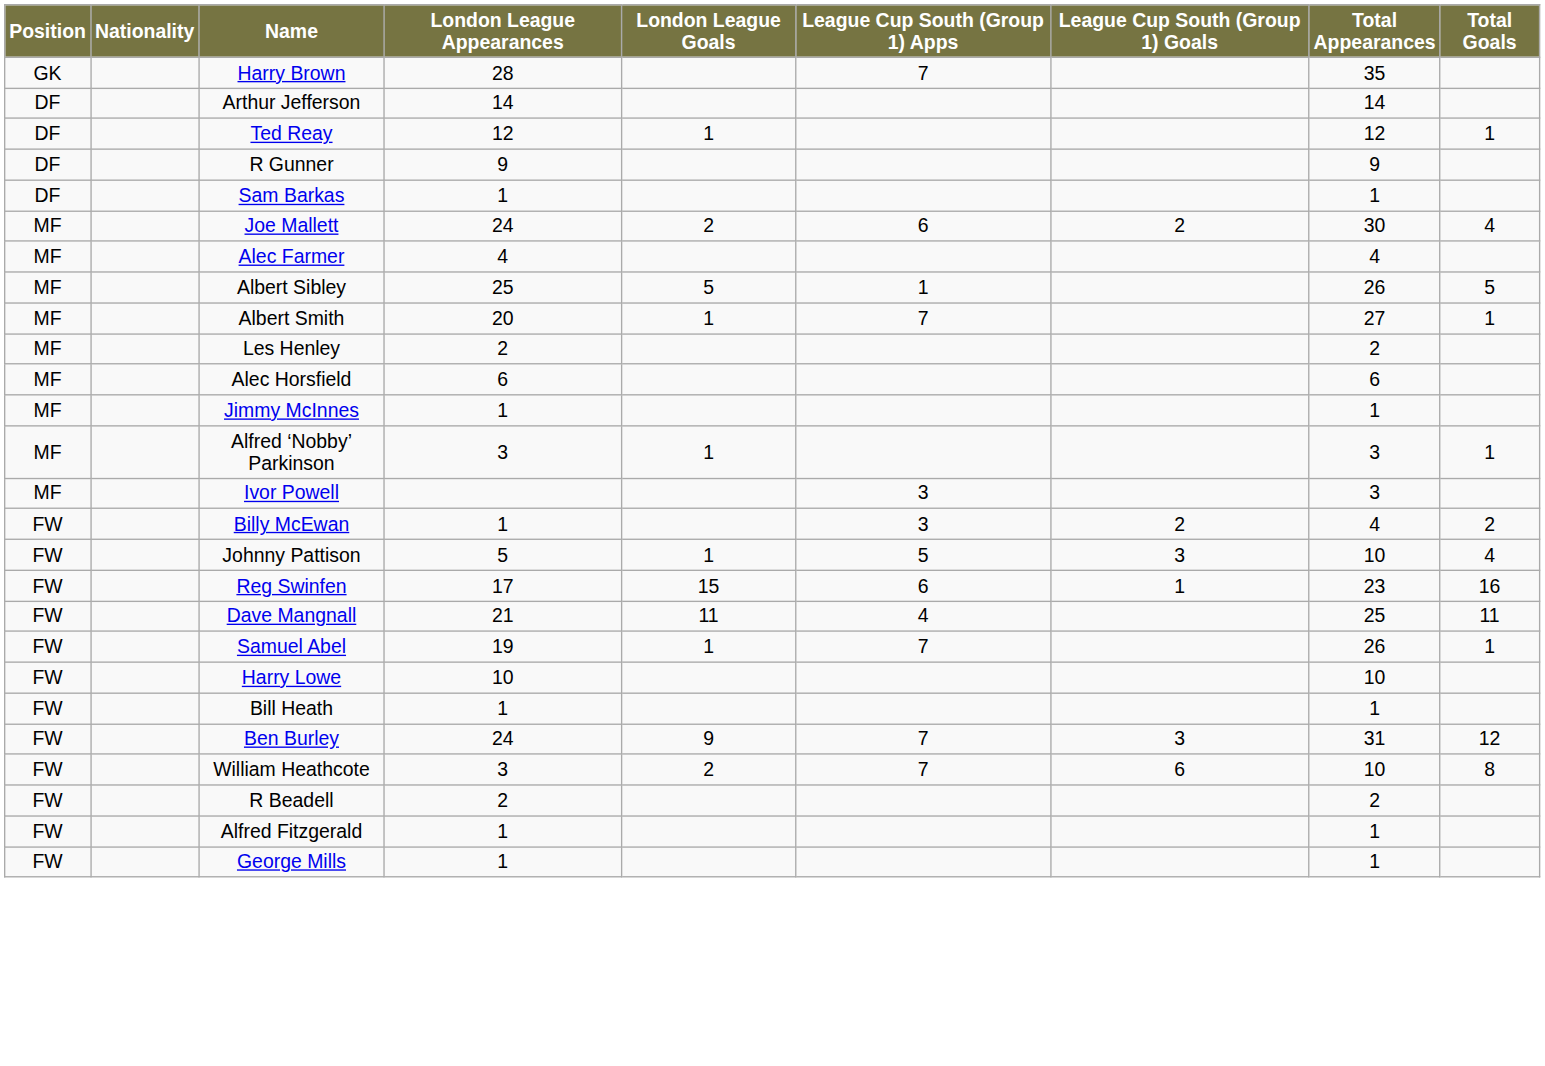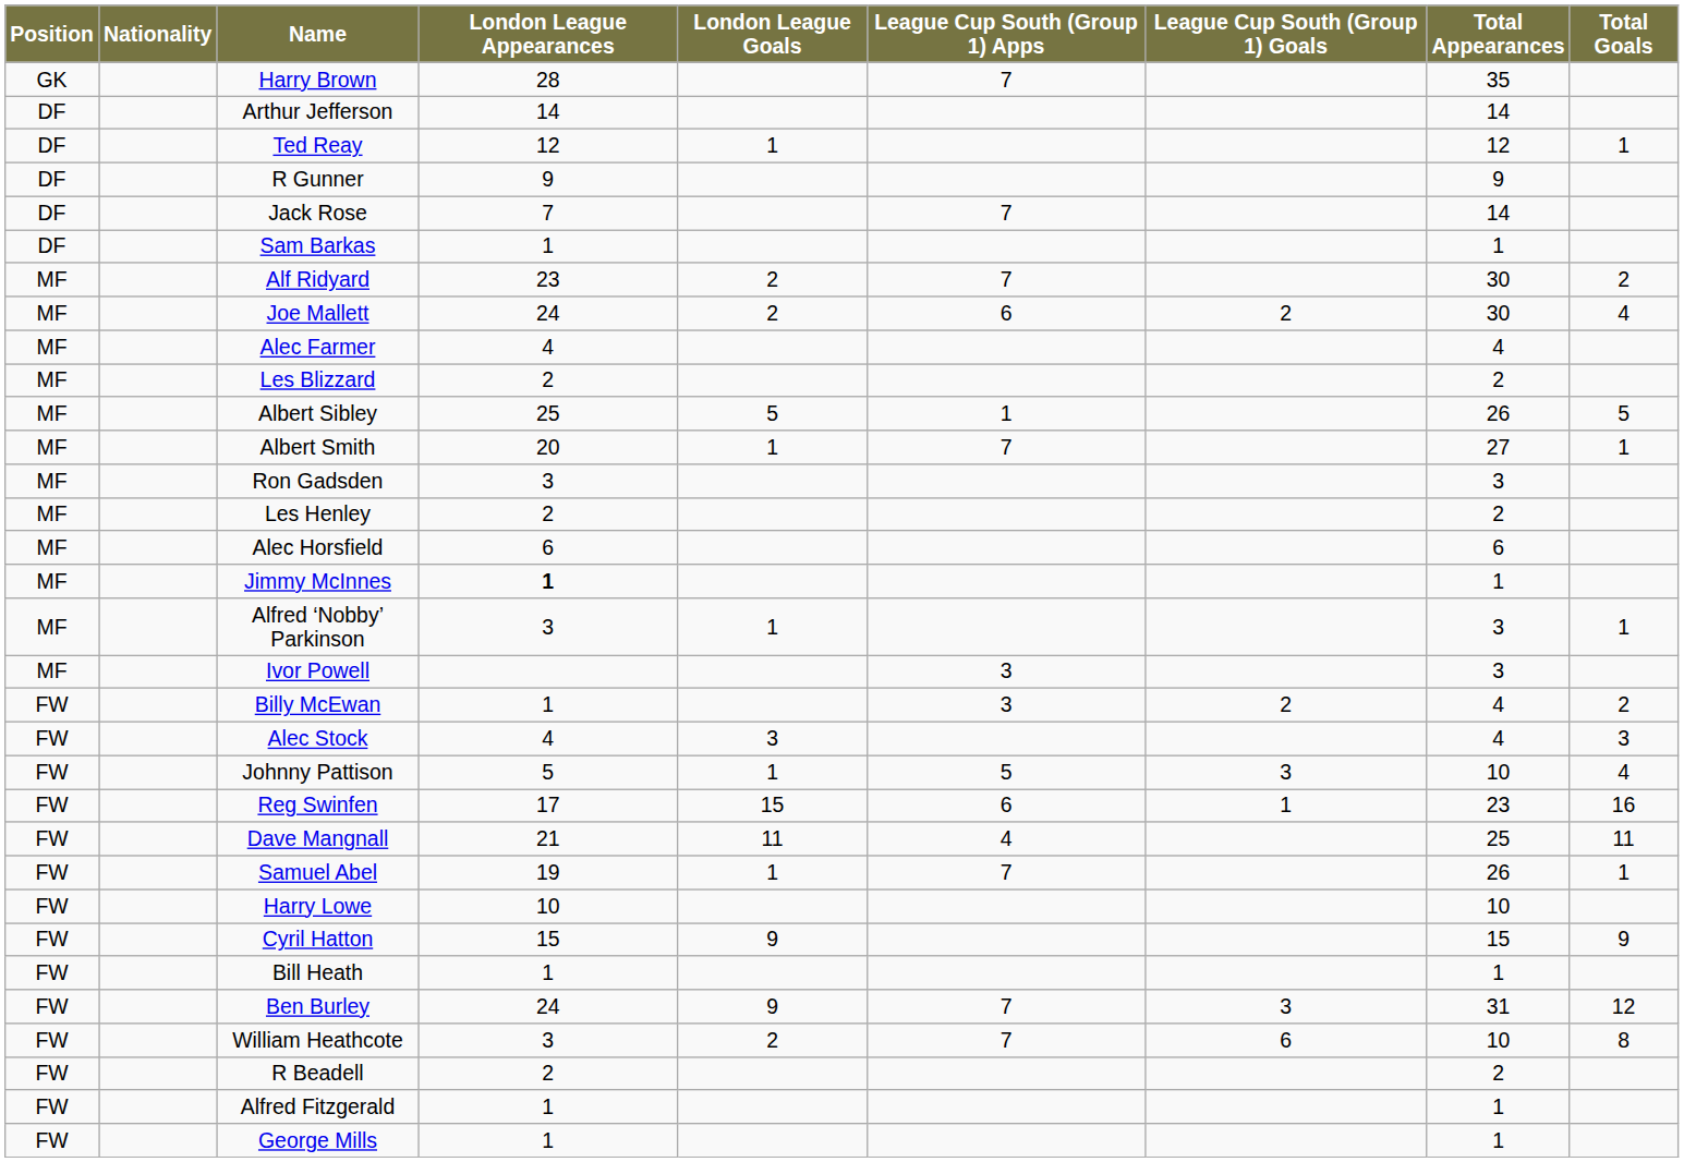 <table class="wikitable" style="text-align:center; font-size:90%; width:90%;">
 <tr>
 <th style="background:#767442; color:#FFFFFF; text-align:center;">Position</th>
 <th style="background:#767442; color:#FFFFFF; text-align:center;">Nationality</th>
 <th style="background:#767442; color:#FFFFFF; text-align:center;"><strong>Name</strong></th>
 <th style="background:#767442; color:#FFFFFF; text-align:center;">London League Appearances</th>
 <th style="background:#767442; color:#FFFFFF; text-align:center;">London League Goals</th>
 <th style="background:#767442; color:#FFFFFF; text-align:center;">League Cup South (Group 1) Apps</th>
 <th style="background:#767442; color:#FFFFFF; text-align:center;">League Cup South (Group 1) Goals</th>
 <th style="background:#767442; color:#FFFFFF; text-align:center;">Total<br>Appearances</th>
 <th style="background:#767442; color:#FFFFFF; text-align:center;">Total Goals</th>
 </tr>
 <tr>
 <td>GK</td>
 <td></td>
 <td><a href='#'>Harry Brown</a></td>
 <td>28</td>
 <td></td>
 <td>7</td>
 <td></td>
 <td>35</td>
 <td></td>
 </tr>
 <tr>
 <td>DF</td>
 <td></td>
 <td>Arthur Jefferson</td>
 <td>14</td>
 <td></td>
 <td></td>
 <td></td>
 <td>14</td>
 <td></td>
 </tr>
 <tr>
 <td>DF</td>
 <td></td>
 <td><a href='#'>Ted Reay</a></td>
 <td>12</td>
 <td>1</td>
 <td></td>
 <td></td>
 <td>12</td>
 <td>1</td>
 </tr>
 <tr>
 <td>DF</td>
 <td></td>
 <td>R Gunner</td>
 <td>9</td>
 <td></td>
 <td></td>
 <td></td>
 <td>9</td>
 <td></td>
 </tr>
 <tr>
 <td>DF</td>
 <td></td>
+<td>Jack Rose</td>
+<td>7</td>
+<td></td>
+<td>7</td>
+<td></td>
+<td>14</td>
+<td></td>
+</tr>
+<tr>
+<td>DF</td>
+<td></td>
 <td><a href='#'>Sam Barkas</a></td>
 <td>1</td>
 <td></td>
 <td></td>
 <td></td>
 <td>1</td>
 <td></td>
+</tr>
+<tr>
+<td>MF</td>
+<td></td>
+<td><a href='#'>Alf Ridyard</a></td>
+<td>23</td>
+<td>2</td>
+<td>7</td>
+<td></td>
+<td>30</td>
+<td>2</td>
 </tr>
 <tr>
 <td>MF</td>
 <td></td>
 <td><a href='#'>Joe Mallett</a></td>
 <td>24</td>
 <td>2</td>
 <td>6</td>
 <td>2</td>
 <td>30</td>
 <td>4</td>
 </tr>
 <tr>
 <td>MF</td>
 <td></td>
 <td><a href='#'>Alec Farmer</a></td>
 <td>4</td>
 <td></td>
 <td></td>
 <td></td>
 <td>4</td>
+<td></td>
+</tr>
+<tr>
+<td>MF</td>
+<td></td>
+<td><a href='#'>Les Blizzard</a></td>
+<td>2</td>
+<td></td>
+<td></td>
+<td></td>
+<td>2</td>
 <td></td>
 </tr>
 <tr>
 <td>MF</td>
 <td></td>
 <td>Albert Sibley</td>
 <td>25</td>
 <td>5</td>
 <td>1</td>
 <td></td>
 <td>26</td>
 <td>5</td>
 </tr>
 <tr>
 <td>MF</td>
 <td></td>
 <td>Albert Smith</td>
 <td>20</td>
 <td>1</td>
 <td>7</td>
 <td></td>
 <td>27</td>
 <td>1</td>
 </tr>
 <tr>
 <td>MF</td>
 <td></td>
+<td>Ron Gadsden</td>
+<td>3</td>
+<td></td>
+<td></td>
+<td></td>
+<td>3</td>
+<td></td>
+</tr>
+<tr>
+<td>MF</td>
+<td></td>
 <td>Les Henley</td>
 <td>2</td>
 <td></td>
 <td></td>
 <td></td>
 <td>2</td>
 <td></td>
 </tr>
 <tr>
 <td>MF</td>
 <td></td>
 <td>Alec Horsfield</td>
 <td>6</td>
 <td></td>
 <td></td>
 <td></td>
 <td>6</td>
 <td></td>
 </tr>
 <tr>
 <td>MF</td>
 <td></td>
 <td><a href='#'>Jimmy McInnes</a></td>
-<td>1</td>
+<td><strong>1</strong></td>
 <td></td>
 <td></td>
 <td></td>
 <td>1</td>
 <td></td>
 </tr>
 <tr>
 <td>MF</td>
 <td></td>
 <td>Alfred ‘Nobby’ Parkinson</td>
 <td>3</td>
 <td>1</td>
 <td></td>
 <td></td>
 <td>3</td>
 <td>1</td>
 </tr>
 <tr>
 <td>MF</td>
 <td></td>
 <td><a href='#'>Ivor Powell</a></td>
 <td></td>
 <td></td>
 <td>3</td>
 <td></td>
 <td>3</td>
 <td></td>
 </tr>
 <tr>
 <td>FW</td>
 <td></td>
 <td><a href='#'>Billy McEwan</a></td>
 <td>1</td>
 <td></td>
 <td>3</td>
 <td>2</td>
 <td>4</td>
 <td>2</td>
+</tr>
+<tr>
+<td>FW</td>
+<td></td>
+<td><a href='#'>Alec Stock</a></td>
+<td>4</td>
+<td>3</td>
+<td></td>
+<td></td>
+<td>4</td>
+<td>3</td>
 </tr>
 <tr>
 <td>FW</td>
 <td></td>
 <td>Johnny Pattison</td>
 <td>5</td>
 <td>1</td>
 <td>5</td>
 <td>3</td>
 <td>10</td>
 <td>4</td>
 </tr>
 <tr>
 <td>FW</td>
 <td></td>
 <td><a href='#'>Reg Swinfen</a></td>
 <td>17</td>
 <td>15</td>
 <td>6</td>
 <td>1</td>
 <td>23</td>
 <td>16</td>
 </tr>
 <tr>
 <td>FW</td>
 <td></td>
 <td><a href='#'>Dave Mangnall</a></td>
 <td>21</td>
 <td>11</td>
 <td>4</td>
 <td></td>
 <td>25</td>
 <td>11</td>
 </tr>
 <tr>
 <td>FW</td>
 <td></td>
 <td><a href='#'>Samuel Abel</a></td>
 <td>19</td>
 <td>1</td>
 <td>7</td>
 <td></td>
 <td>26</td>
 <td>1</td>
 </tr>
 <tr>
 <td>FW</td>
 <td></td>
 <td><a href='#'>Harry Lowe</a></td>
 <td>10</td>
 <td></td>
 <td></td>
 <td></td>
 <td>10</td>
 <td></td>
+</tr>
+<tr>
+<td>FW</td>
+<td></td>
+<td><a href='#'>Cyril Hatton</a></td>
+<td>15</td>
+<td>9</td>
+<td></td>
+<td></td>
+<td>15</td>
+<td>9</td>
 </tr>
 <tr>
 <td>FW</td>
 <td></td>
 <td>Bill Heath</td>
 <td>1</td>
 <td></td>
 <td></td>
 <td></td>
 <td>1</td>
 <td></td>
 </tr>
 <tr>
 <td>FW</td>
 <td></td>
 <td><a href='#'>Ben Burley</a></td>
 <td>24</td>
 <td>9</td>
 <td>7</td>
 <td>3</td>
 <td>31</td>
 <td>12</td>
 </tr>
 <tr>
 <td>FW</td>
 <td></td>
 <td>William Heathcote</td>
 <td>3</td>
 <td>2</td>
 <td>7</td>
 <td>6</td>
 <td>10</td>
 <td>8</td>
 </tr>
 <tr>
 <td>FW</td>
 <td></td>
 <td>R Beadell</td>
 <td>2</td>
 <td></td>
 <td></td>
 <td></td>
 <td>2</td>
 <td></td>
 </tr>
 <tr>
 <td>FW</td>
 <td></td>
 <td>Alfred Fitzgerald</td>
 <td>1</td>
 <td></td>
 <td></td>
 <td></td>
 <td>1</td>
 <td></td>
 </tr>
 <tr>
 <td>FW</td>
 <td></td>
 <td><a href='#'>George Mills</a></td>
 <td>1</td>
 <td></td>
 <td></td>
 <td></td>
 <td>1</td>
 <td></td>
 </tr>
 </table>
